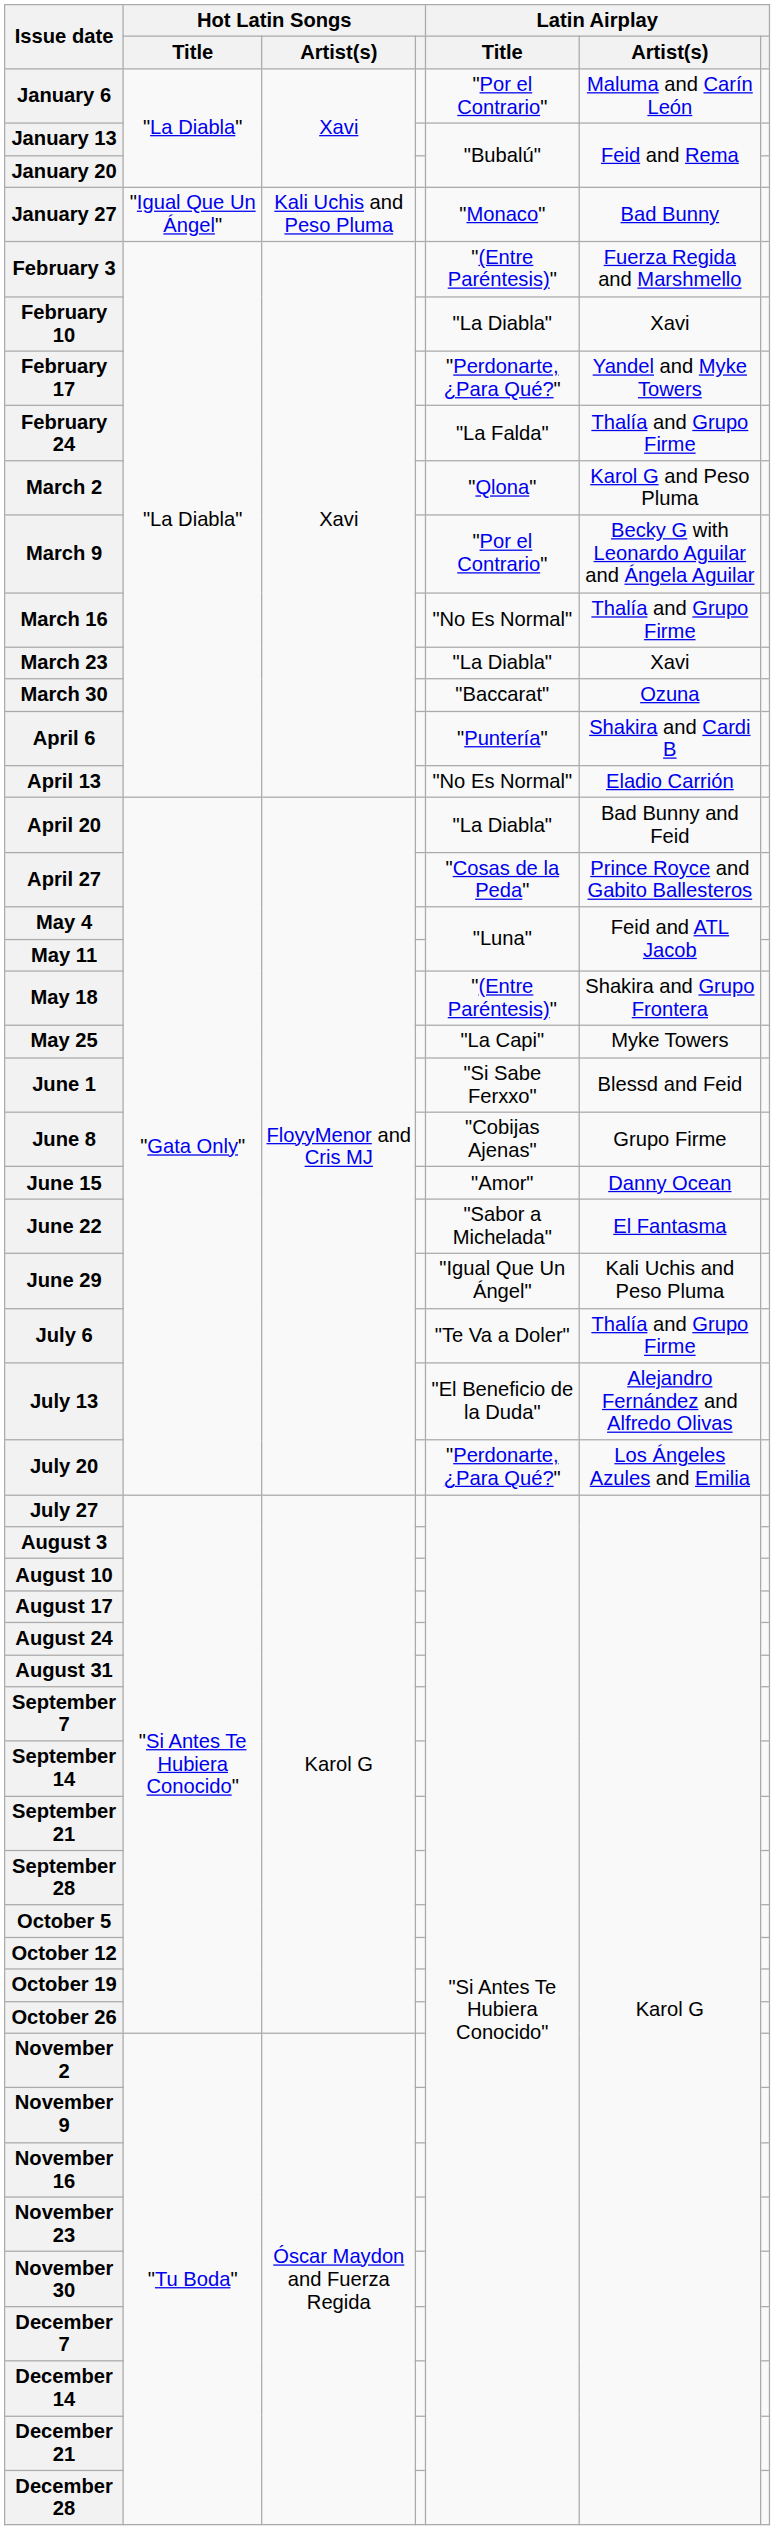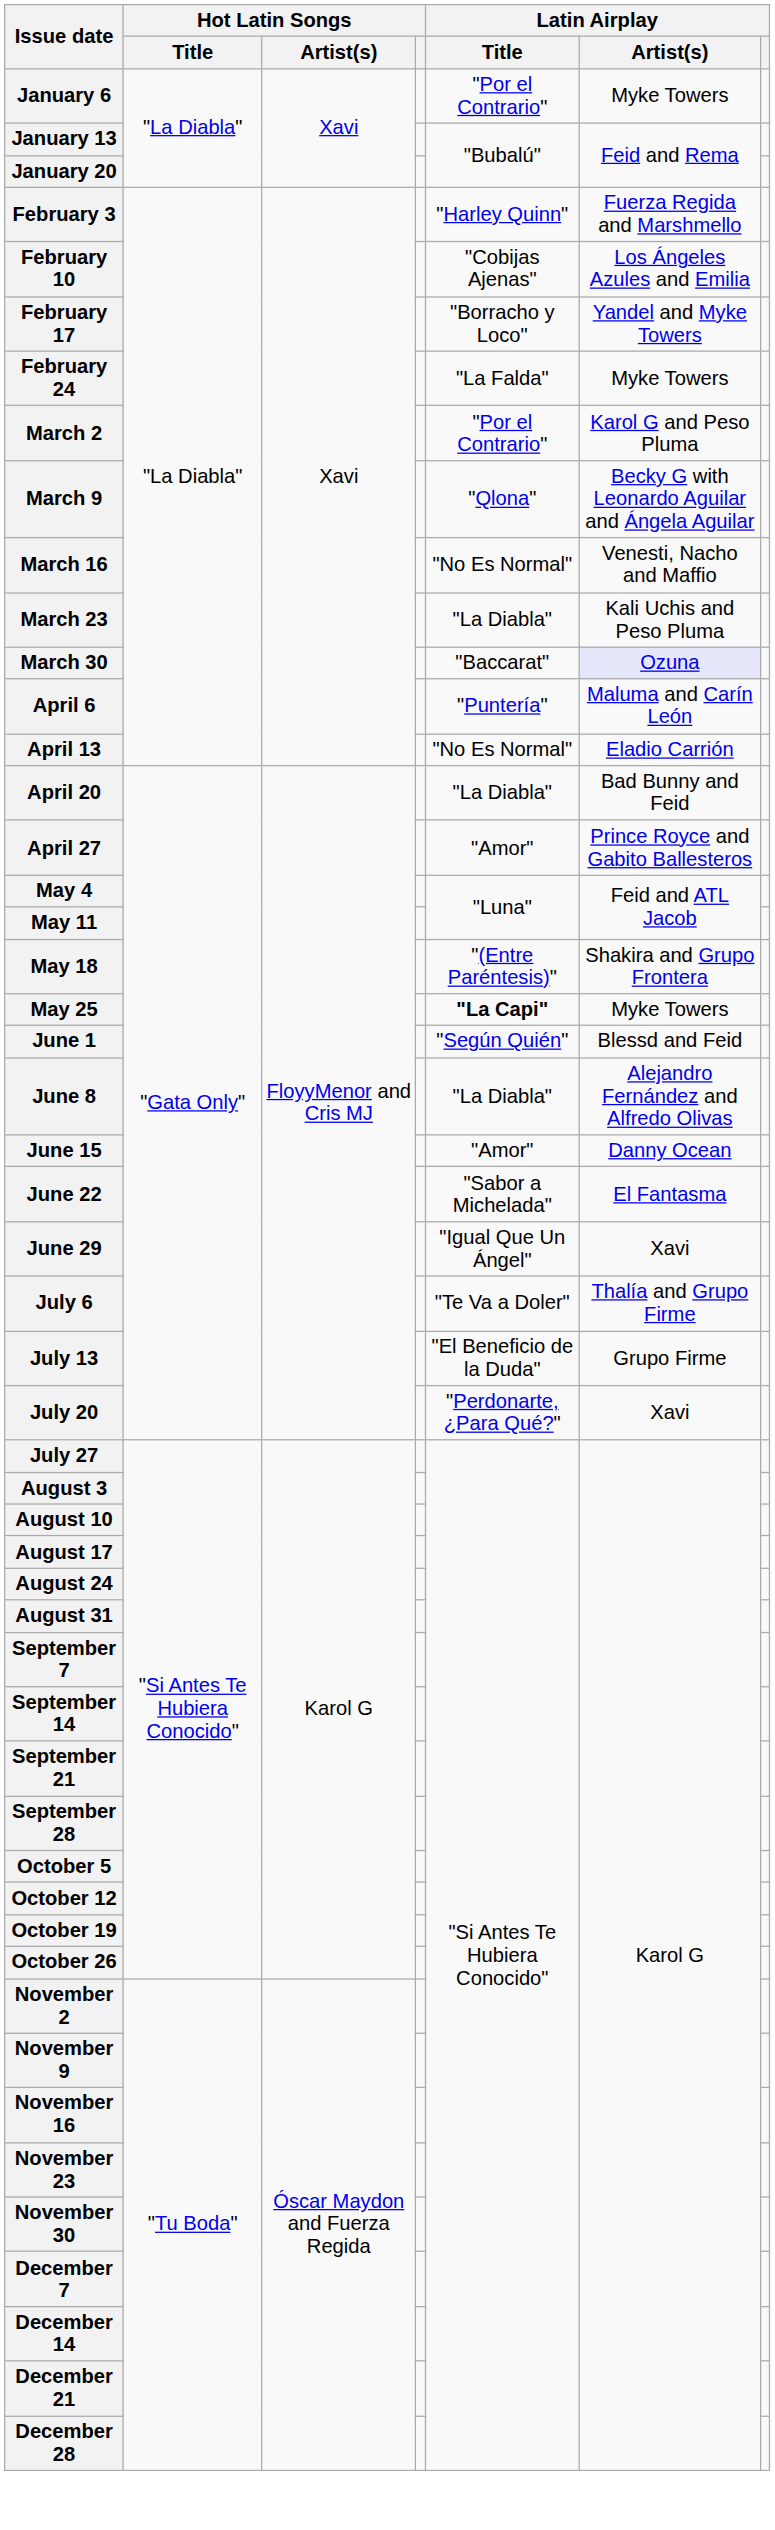 <table class="wikitable plainrowheaders" style="text-align:center">
 <tr>
 <th scope=col rowspan=2>Issue date</th>
 <th scope=col colspan=3>Hot Latin Songs</th>
 <th scope=col colspan=3>Latin Airplay</th>
 </tr>
 <tr>
 <th scope=col>Title</th>
 <th scope=col>Artist(s)</th>
 <th scope=col></th>
 <th scope=col>Title</th>
 <th scope=col>Artist(s)</th>
 <th scope=col></th>
 </tr>
 <tr>
 <th scope="row">January 6</th>
 <td rowspan=3>"<a href='#'>La Diabla</a>"</td>
 <td rowspan=3><a href='#'>Xavi</a></td>
 <td></td>
 <td>"<a href='#'>Por el Contrario</a>"</td>
-<td><a href='#'>Maluma</a> and <a href='#'>Carín León</a></td>
+<td>Myke Towers</td>
 <td></td>
 </tr>
 <tr>
 <th scope="row">January 13</th>
 <td></td>
 <td rowspan=2>"Bubalú"</td>
 <td rowspan=2><a href='#'>Feid</a> and <a href='#'>Rema</a></td>
 <td></td>
 </tr>
 <tr>
 <th scope="row">January 20</th>
 <td></td>
 <td></td>
 </tr>
 <tr>
-<th scope="row">January 27</th>
-<td>"<a href='#'>Igual Que Un Ángel</a>"</td>
-<td><a href='#'>Kali Uchis</a> and <a href='#'>Peso Pluma</a></td>
-<td></td>
-<td>"<a href='#'>Monaco</a>"</td>
-<td><a href='#'>Bad Bunny</a></td>
-<td></td>
-</tr>
-<tr>
 <th scope="row">February 3</th>
 <td rowspan=11>"La Diabla"</td>
 <td rowspan=11>Xavi</td>
 <td></td>
-<td>"<a href='#'>(Entre Paréntesis)</a>"</td>
+<td>"<a href='#'>Harley Quinn</a>"</td>
 <td><a href='#'>Fuerza Regida</a> and <a href='#'>Marshmello</a></td>
 <td></td>
 </tr>
 <tr>
 <th scope="row">February 10</th>
 <td></td>
-<td>"La Diabla"</td>
-<td>Xavi</td>
+<td>"Cobijas Ajenas"</td>
+<td><a href='#'>Los Ángeles Azules</a> and <a href='#'>Emilia</a></td>
 <td></td>
 </tr>
 <tr>
 <th scope="row">February 17</th>
 <td></td>
-<td>"<a href='#'>Perdonarte, ¿Para Qué?</a>"</td>
+<td>"Borracho y Loco"</td>
 <td><a href='#'>Yandel</a> and <a href='#'>Myke Towers</a></td>
 <td></td>
 </tr>
 <tr>
 <th scope="row">February 24</th>
 <td></td>
 <td>"La Falda"</td>
-<td><a href='#'>Thalía</a> and <a href='#'>Grupo Firme</a></td>
+<td>Myke Towers</td>
 <td></td>
 </tr>
 <tr>
 <th scope="row">March 2</th>
 <td></td>
-<td>"<a href='#'>Qlona</a>"</td>
+<td>"<a href='#'>Por el Contrario</a>"</td>
 <td><a href='#'>Karol G</a> and Peso Pluma</td>
 <td></td>
 </tr>
 <tr>
 <th scope="row">March 9</th>
 <td></td>
-<td>"<a href='#'>Por el Contrario</a>"</td>
+<td>"<a href='#'>Qlona</a>"</td>
 <td><a href='#'>Becky G</a> with <a href='#'>Leonardo Aguilar</a> and <a href='#'>Ángela Aguilar</a></td>
 <td></td>
 </tr>
 <tr>
 <th scope="row">March 16</th>
 <td></td>
 <td>"No Es Normal"</td>
-<td><a href='#'>Thalía</a> and <a href='#'>Grupo Firme</a></td>
+<td>Venesti, Nacho and Maffio</td>
 <td></td>
 </tr>
 <tr>
 <th scope="row">March 23</th>
 <td></td>
 <td>"La Diabla"</td>
-<td>Xavi</td>
+<td>Kali Uchis and Peso Pluma</td>
 <td></td>
 </tr>
 <tr>
 <th scope="row">March 30</th>
 <td></td>
 <td>"Baccarat"</td>
-<td><a href='#'>Ozuna</a></td>
+<td style="background: lavender;"><a href='#'>Ozuna</a></td>
 <td></td>
 </tr>
 <tr>
 <th scope="row">April 6</th>
 <td></td>
 <td>"<a href='#'>Puntería</a>"</td>
-<td><a href='#'>Shakira</a> and <a href='#'>Cardi B</a></td>
+<td><a href='#'>Maluma</a> and <a href='#'>Carín León</a></td>
 <td></td>
 </tr>
 <tr>
 <th scope="row">April 13</th>
 <td></td>
 <td>"No Es Normal"</td>
 <td><a href='#'>Eladio Carrión</a></td>
 <td></td>
 </tr>
 <tr>
 <th scope="row">April 20</th>
 <td rowspan=14>"<a href='#'>Gata Only</a>"</td>
 <td rowspan=14><a href='#'>FloyyMenor</a> and <a href='#'>Cris MJ</a></td>
 <td></td>
 <td>"La Diabla"</td>
 <td>Bad Bunny and Feid</td>
 <td></td>
 </tr>
 <tr>
 <th scope="row">April 27</th>
 <td></td>
-<td>"<a href='#'>Cosas de la Peda</a>"</td>
+<td>"Amor"</td>
 <td><a href='#'>Prince Royce</a> and <a href='#'>Gabito Ballesteros</a></td>
 <td></td>
 </tr>
 <tr>
 <th scope="row">May 4</th>
 <td></td>
 <td rowspan=2>"Luna"</td>
 <td rowspan=2>Feid and <a href='#'>ATL Jacob</a></td>
 <td></td>
 </tr>
 <tr>
 <th scope="row">May 11</th>
 <td></td>
 <td></td>
 </tr>
 <tr>
 <th scope="row">May 18</th>
 <td></td>
 <td>"<a href='#'>(Entre Paréntesis)</a>"</td>
 <td>Shakira and <a href='#'>Grupo Frontera</a></td>
 <td></td>
 </tr>
 <tr>
 <th scope="row">May 25</th>
 <td></td>
-<td>"La Capi"</td>
+<td><strong>"La Capi"</strong></td>
 <td>Myke Towers</td>
 <td></td>
 </tr>
 <tr>
 <th scope="row">June 1</th>
 <td></td>
-<td>"Si Sabe Ferxxo"</td>
+<td>"<a href='#'>Según Quién</a>"</td>
 <td>Blessd and Feid</td>
 <td></td>
 </tr>
 <tr>
 <th scope="row">June 8</th>
 <td></td>
-<td>"Cobijas Ajenas"</td>
-<td>Grupo Firme</td>
+<td>"La Diabla"</td>
+<td><a href='#'>Alejandro Fernández</a> and <a href='#'>Alfredo Olivas</a></td>
 <td></td>
 </tr>
 <tr>
 <th scope="row">June 15</th>
 <td></td>
 <td>"Amor"</td>
 <td><a href='#'>Danny Ocean</a></td>
 <td></td>
 </tr>
 <tr>
 <th scope="row">June 22</th>
 <td></td>
 <td>"Sabor a Michelada"</td>
 <td><a href='#'>El Fantasma</a></td>
 <td></td>
 </tr>
 <tr>
 <th scope="row">June 29</th>
 <td></td>
 <td>"Igual Que Un Ángel"</td>
-<td>Kali Uchis and Peso Pluma</td>
+<td>Xavi</td>
 <td></td>
 </tr>
 <tr>
 <th scope="row">July 6</th>
 <td></td>
 <td>"Te Va a Doler"</td>
 <td><a href='#'>Thalía</a> and <a href='#'>Grupo Firme</a></td>
 <td></td>
 </tr>
 <tr>
 <th scope="row">July 13</th>
 <td></td>
 <td>"El Beneficio de la Duda"</td>
-<td><a href='#'>Alejandro Fernández</a> and <a href='#'>Alfredo Olivas</a></td>
+<td>Grupo Firme</td>
 <td></td>
 </tr>
 <tr>
 <th scope="row">July 20</th>
 <td></td>
 <td>"<a href='#'>Perdonarte, ¿Para Qué?</a>"</td>
-<td><a href='#'>Los Ángeles Azules</a> and <a href='#'>Emilia</a></td>
+<td>Xavi</td>
 <td></td>
 </tr>
 <tr>
 <th scope="row">July 27</th>
 <td rowspan=14>"<a href='#'>Si Antes Te Hubiera Conocido</a>"</td>
 <td rowspan=14>Karol G</td>
 <td></td>
 <td rowspan=23>"Si Antes Te Hubiera Conocido"</td>
 <td rowspan=23>Karol G</td>
 <td></td>
 </tr>
 <tr>
 <th scope="row">August 3</th>
 <td></td>
 <td></td>
 </tr>
 <tr>
 <th scope="row">August 10</th>
 <td></td>
 <td></td>
 </tr>
 <tr>
 <th scope="row">August 17</th>
 <td></td>
 <td></td>
 </tr>
 <tr>
 <th scope="row">August 24</th>
 <td></td>
 <td></td>
 </tr>
 <tr>
 <th scope="row">August 31</th>
 <td></td>
 <td></td>
 </tr>
 <tr>
 <th scope="row">September 7</th>
 <td></td>
 <td></td>
 </tr>
 <tr>
 <th scope="row">September 14</th>
 <td></td>
 <td></td>
 </tr>
 <tr>
 <th scope="row">September 21</th>
 <td></td>
 <td></td>
 </tr>
 <tr>
 <th scope="row">September 28</th>
 <td></td>
 <td></td>
 </tr>
 <tr>
 <th scope="row">October 5</th>
 <td></td>
 <td></td>
 </tr>
 <tr>
 <th scope="row">October 12</th>
 <td></td>
 <td></td>
 </tr>
 <tr>
 <th scope="row">October 19</th>
 <td></td>
 <td></td>
 </tr>
 <tr>
 <th scope="row">October 26</th>
 <td></td>
 <td></td>
 </tr>
 <tr>
 <th scope="row">November 2</th>
 <td rowspan=9>"<a href='#'>Tu Boda</a>"</td>
 <td rowspan=9><a href='#'>Óscar Maydon</a> and Fuerza Regida</td>
 <td></td>
 <td></td>
 </tr>
 <tr>
 <th scope="row">November 9</th>
 <td></td>
 <td></td>
 </tr>
 <tr>
 <th scope="row">November 16</th>
 <td></td>
 <td></td>
 </tr>
 <tr>
 <th scope="row">November 23</th>
 <td></td>
 <td></td>
 </tr>
 <tr>
 <th scope="row">November 30</th>
 <td></td>
 <td></td>
 </tr>
 <tr>
 <th scope="row">December 7</th>
 <td></td>
 <td></td>
 </tr>
 <tr>
 <th scope="row">December 14</th>
 <td></td>
 <td></td>
 </tr>
 <tr>
 <th scope="row">December 21</th>
 <td></td>
 <td></td>
 </tr>
 <tr>
 <th scope="row">December 28</th>
 <td></td>
 <td></td>
 </tr>
 </table>
